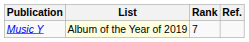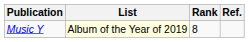 <table class="wikitable">
 <tr>
 <th>Publication</th>
 <th>List</th>
 <th>Rank</th>
 <th>Ref.</th>
 </tr>
 <tr>
 <td><em><a href='#'>Music Y</a></em></td>
 <td style="background: lightyellow;">Album of the Year of 2019</td>
-<td>7</td>
+<td>8</td>
 <td></td>
 </tr>
 </table>
